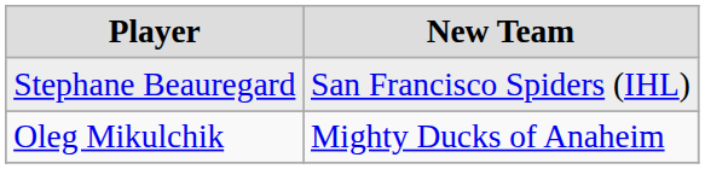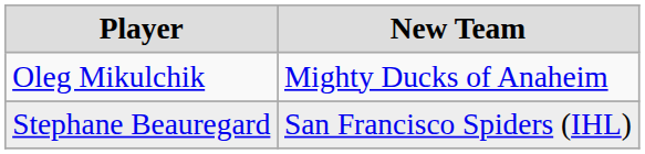 <table class="wikitable">
 <tr style="text-align:center; background:#ddd;">
 <td><strong>Player</strong></td>
 <td><strong>New Team</strong></td>
 </tr>
+<tr>
+<td><a href='#'>Oleg Mikulchik</a></td>
+<td><a href='#'>Mighty Ducks of Anaheim</a></td>
+</tr>
 <tr style="background:#eee;">
 <td><a href='#'>Stephane Beauregard</a></td>
 <td><a href='#'>San Francisco Spiders</a> (<a href='#'>IHL</a>)</td>
 </tr>
-<tr>
-<td><a href='#'>Oleg Mikulchik</a></td>
-<td><a href='#'>Mighty Ducks of Anaheim</a></td>
-</tr>
 </table>
